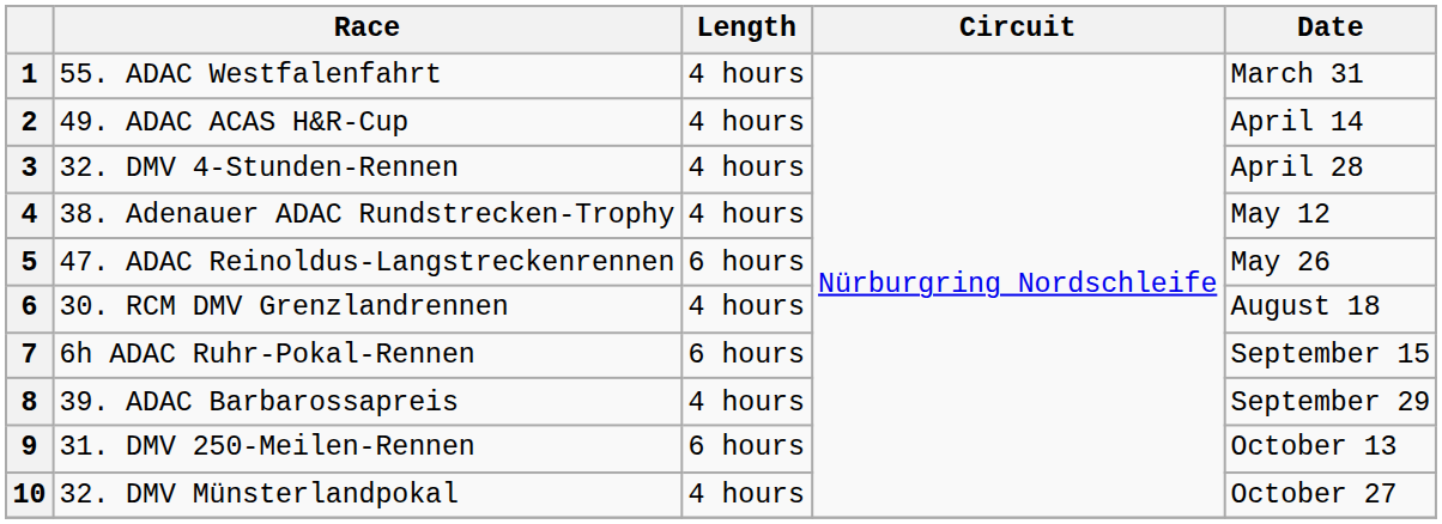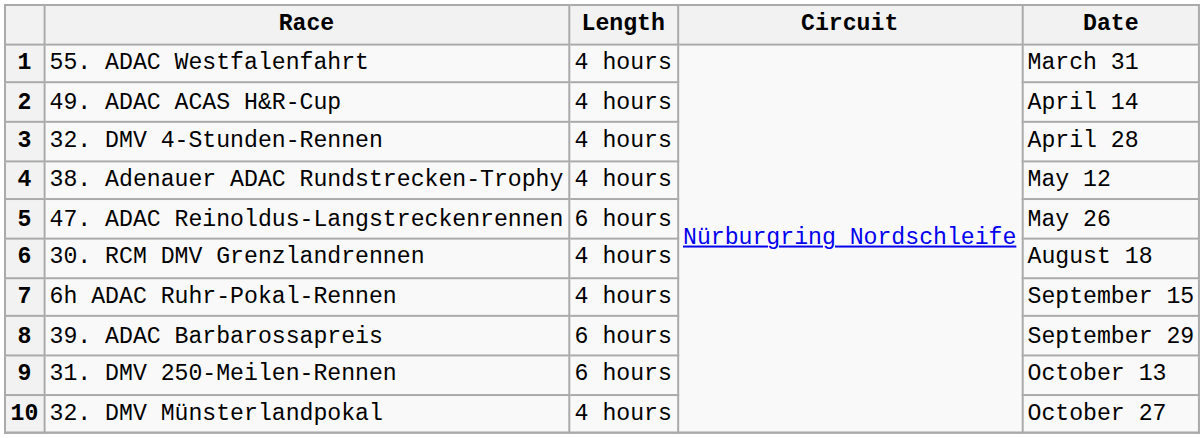 <table class="wikitable" style="font-size: 90%;">
 <tr>
 <th></th>
 <th>Race</th>
 <th>Length</th>
 <th>Circuit</th>
 <th>Date</th>
 </tr>
 <tr>
 <th>1</th>
 <td>55. ADAC Westfalenfahrt</td>
 <td align=center>4 hours</td>
 <td rowspan=10> <a href='#'>Nürburgring Nordschleife</a></td>
 <td>March 31</td>
 </tr>
 <tr>
 <th>2</th>
 <td>49. ADAC ACAS H&R-Cup</td>
 <td align=center>4 hours</td>
 <td>April 14</td>
 </tr>
 <tr>
 <th>3</th>
 <td>32. DMV 4-Stunden-Rennen</td>
 <td align=center>4 hours</td>
 <td>April 28</td>
 </tr>
 <tr>
 <th>4</th>
 <td>38. Adenauer ADAC Rundstrecken-Trophy</td>
 <td align=center>4 hours</td>
 <td>May 12</td>
 </tr>
 <tr>
 <th>5</th>
 <td>47. ADAC Reinoldus-Langstreckenrennen</td>
 <td align=center>6 hours</td>
 <td>May 26</td>
 </tr>
 <tr>
 <th>6</th>
 <td>30. RCM DMV Grenzlandrennen</td>
 <td align=center>4 hours</td>
 <td>August 18</td>
 </tr>
 <tr>
 <th>7</th>
 <td>6h ADAC Ruhr-Pokal-Rennen</td>
-<td align=center>6 hours</td>
+<td align=center>4 hours</td>
 <td>September 15</td>
 </tr>
 <tr>
 <th>8</th>
 <td>39. ADAC Barbarossapreis</td>
-<td align=center>4 hours</td>
+<td align=center>6 hours</td>
 <td>September 29</td>
 </tr>
 <tr>
 <th>9</th>
 <td>31. DMV 250-Meilen-Rennen</td>
 <td align=center>6 hours</td>
 <td>October 13</td>
 </tr>
 <tr>
 <th>10</th>
 <td>32. DMV Münsterlandpokal</td>
 <td align=center>4 hours</td>
 <td>October 27</td>
 </tr>
 <tr>
 </tr>
 </table>
